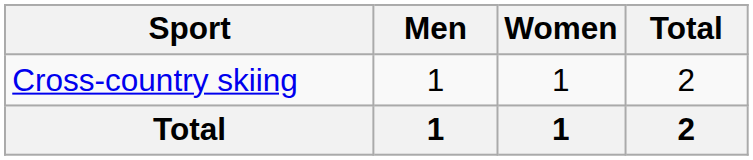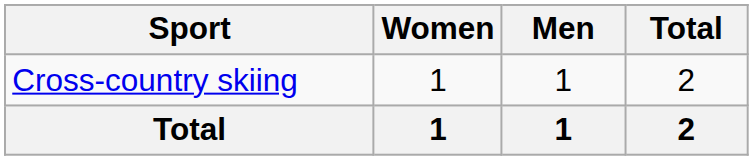 <table class="wikitable sortable" style="text-align:center">
 <tr>
 <th width=180>Sport</th>
+<th width=55>Women</th>
 <th width=55>Men</th>
-<th width=55>Women</th>
 <th width=55>Total</th>
 </tr>
 <tr>
 <td align=left><a href='#'>Cross-country skiing</a></td>
 <td>1</td>
 <td>1</td>
 <td>2</td>
 </tr>
 <tr>
 <th>Total</th>
 <th>1</th>
 <th>1</th>
 <th>2</th>
 </tr>
 </table>
